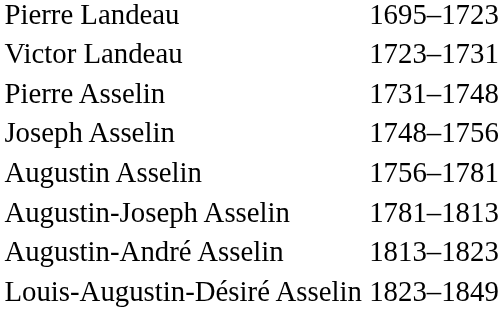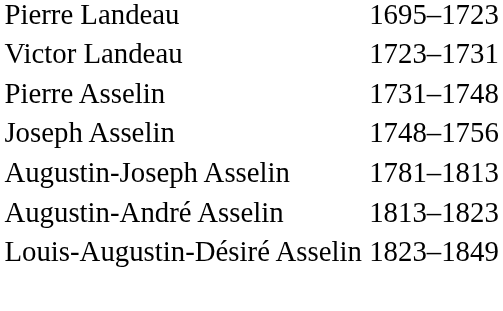 <table>
 <tr>
 <td>Pierre Landeau</td>
 <td>1695–1723</td>
 </tr>
 <tr>
 <td>Victor Landeau</td>
 <td>1723–1731</td>
 </tr>
 <tr>
 <td>Pierre Asselin</td>
 <td>1731–1748</td>
 </tr>
 <tr>
 <td>Joseph Asselin</td>
 <td>1748–1756</td>
 </tr>
 <tr>
-<td>Augustin Asselin</td>
-<td>1756–1781</td>
-</tr>
-<tr>
 <td>Augustin-Joseph Asselin</td>
 <td>1781–1813</td>
 </tr>
 <tr>
 <td>Augustin-André Asselin</td>
 <td>1813–1823</td>
 </tr>
 <tr>
 <td>Louis-Augustin-Désiré Asselin</td>
 <td>1823–1849</td>
 </tr>
 </table>
